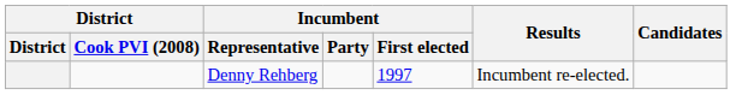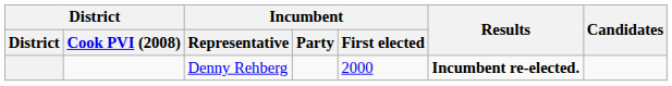 <table class=wikitable>
 <tr>
 <th colspan=2>District</th>
 <th colspan=3>Incumbent</th>
 <th rowspan=2>Results</th>
 <th rowspan=2>Candidates</th>
 </tr>
 <tr valign=bottom>
 <th>District</th>
 <th><a href='#'>Cook PVI</a> (2008)</th>
 <th>Representative</th>
 <th>Party</th>
 <th>First elected</th>
 </tr>
 <tr>
 <th></th>
 <td></td>
 <td><a href='#'>Denny Rehberg</a></td>
 <td></td>
-<td><a href='#'>1997</a></td>
-<td>Incumbent re-elected.</td>
+<td><a href='#'>2000</a></td>
+<td><strong>Incumbent re-elected.</strong></td>
 <td nowrap></td>
 </tr>
 </table>
